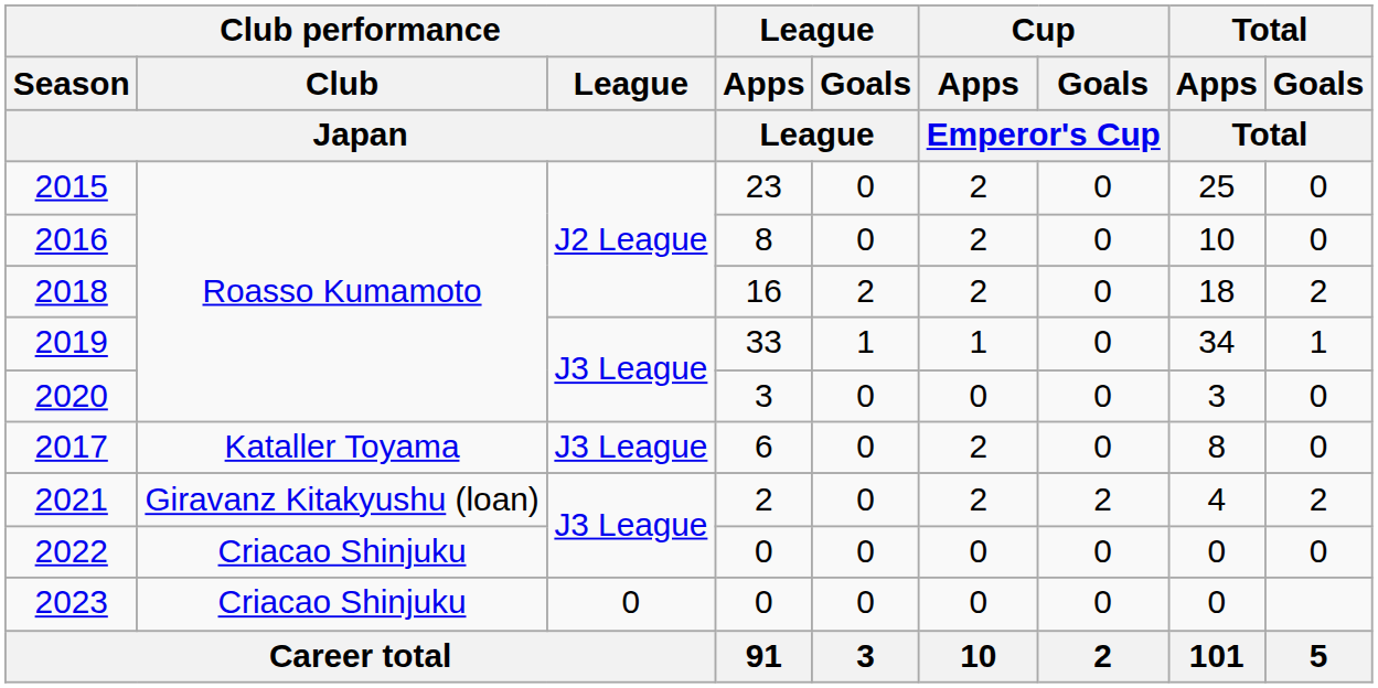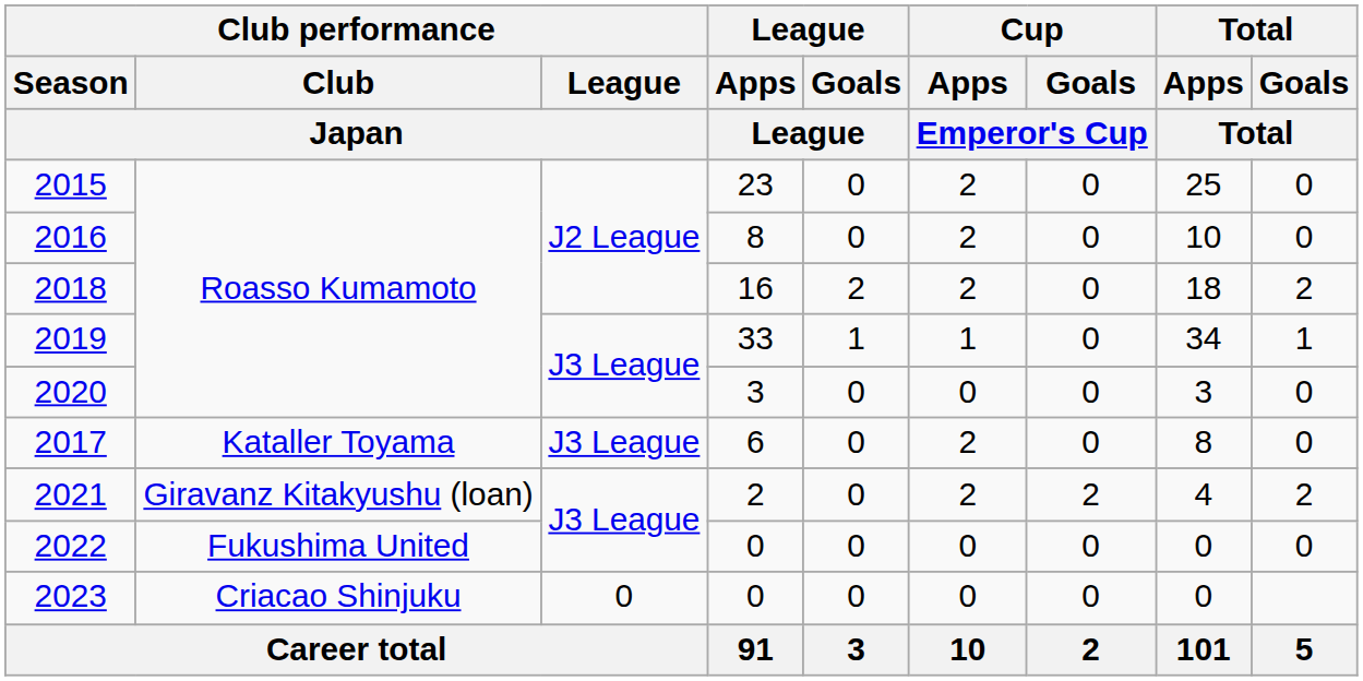 <table class="wikitable" style="text-align:center">
 <tr>
 <th colspan=3>Club performance</th>
 <th colspan=2>League</th>
 <th colspan=2>Cup</th>
 <th colspan=2>Total</th>
 </tr>
 <tr>
 <th>Season</th>
 <th>Club</th>
 <th>League</th>
 <th>Apps</th>
 <th>Goals</th>
 <th>Apps</th>
 <th>Goals</th>
 <th>Apps</th>
 <th>Goals</th>
 </tr>
 <tr>
 <th colspan=3>Japan</th>
 <th colspan=2>League</th>
 <th colspan=2><a href='#'>Emperor's Cup</a></th>
 <th colspan=2>Total</th>
 </tr>
 <tr>
 <td><a href='#'>2015</a></td>
 <td rowspan="5"><a href='#'>Roasso Kumamoto</a></td>
 <td rowspan="3"><a href='#'>J2 League</a></td>
 <td>23</td>
 <td>0</td>
 <td>2</td>
 <td>0</td>
 <td>25</td>
 <td>0</td>
 </tr>
 <tr>
 <td><a href='#'>2016</a></td>
 <td>8</td>
 <td>0</td>
 <td>2</td>
 <td>0</td>
 <td>10</td>
 <td>0</td>
 </tr>
 <tr>
 <td><a href='#'>2018</a></td>
 <td>16</td>
 <td>2</td>
 <td>2</td>
 <td>0</td>
 <td>18</td>
 <td>2</td>
 </tr>
 <tr>
 <td><a href='#'>2019</a></td>
 <td rowspan="2"><a href='#'>J3 League</a></td>
 <td>33</td>
 <td>1</td>
 <td>1</td>
 <td>0</td>
 <td>34</td>
 <td>1</td>
 </tr>
 <tr>
 <td><a href='#'>2020</a></td>
 <td>3</td>
 <td>0</td>
 <td>0</td>
 <td>0</td>
 <td>3</td>
 <td>0</td>
 </tr>
 <tr>
 <td><a href='#'>2017</a></td>
 <td><a href='#'>Kataller Toyama</a></td>
 <td><a href='#'>J3 League</a></td>
 <td>6</td>
 <td>0</td>
 <td>2</td>
 <td>0</td>
 <td>8</td>
 <td>0</td>
 </tr>
 <tr>
 <td><a href='#'>2021</a></td>
 <td><a href='#'>Giravanz Kitakyushu</a> (loan)</td>
 <td rowspan=2><a href='#'>J3 League</a></td>
 <td>2</td>
 <td>0</td>
 <td>2</td>
 <td>2</td>
 <td>4</td>
 <td>2</td>
 </tr>
 <tr>
 <td><a href='#'>2022</a></td>
-<td><a href='#'>Criacao Shinjuku</a></td>
+<td><a href='#'>Fukushima United</a></td>
 <td>0</td>
 <td>0</td>
 <td>0</td>
 <td>0</td>
 <td>0</td>
 <td>0</td>
 </tr>
 <tr>
 <td><a href='#'>2023</a></td>
 <td><a href='#'>Criacao Shinjuku</a></td>
 <td>0</td>
 <td>0</td>
 <td>0</td>
 <td>0</td>
 <td>0</td>
 <td>0</td>
 </tr>
 <tr>
 <th colspan=3>Career total</th>
 <th>91</th>
 <th>3</th>
 <th>10</th>
 <th>2</th>
 <th>101</th>
 <th>5</th>
 </tr>
 </table>
